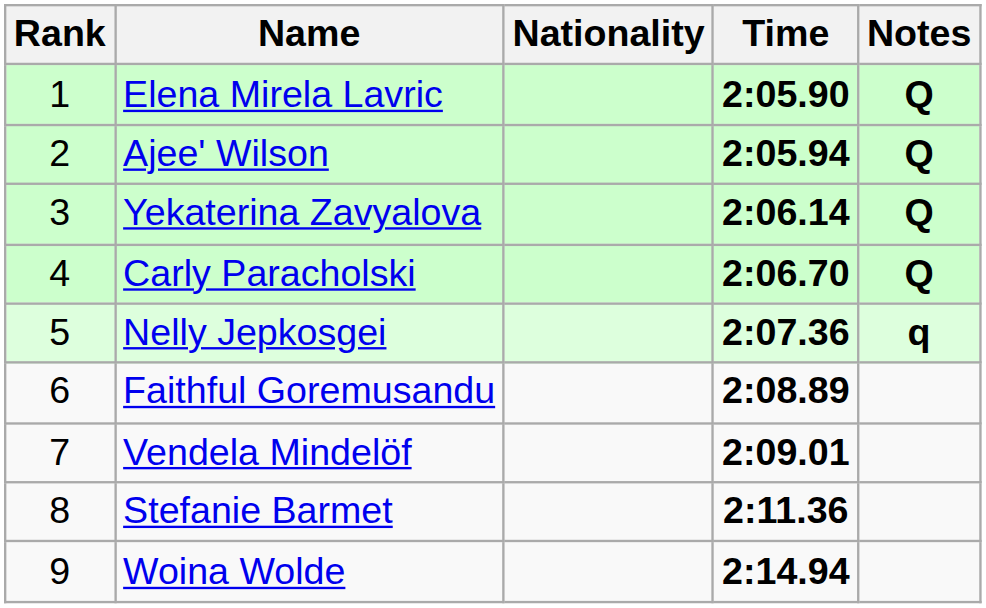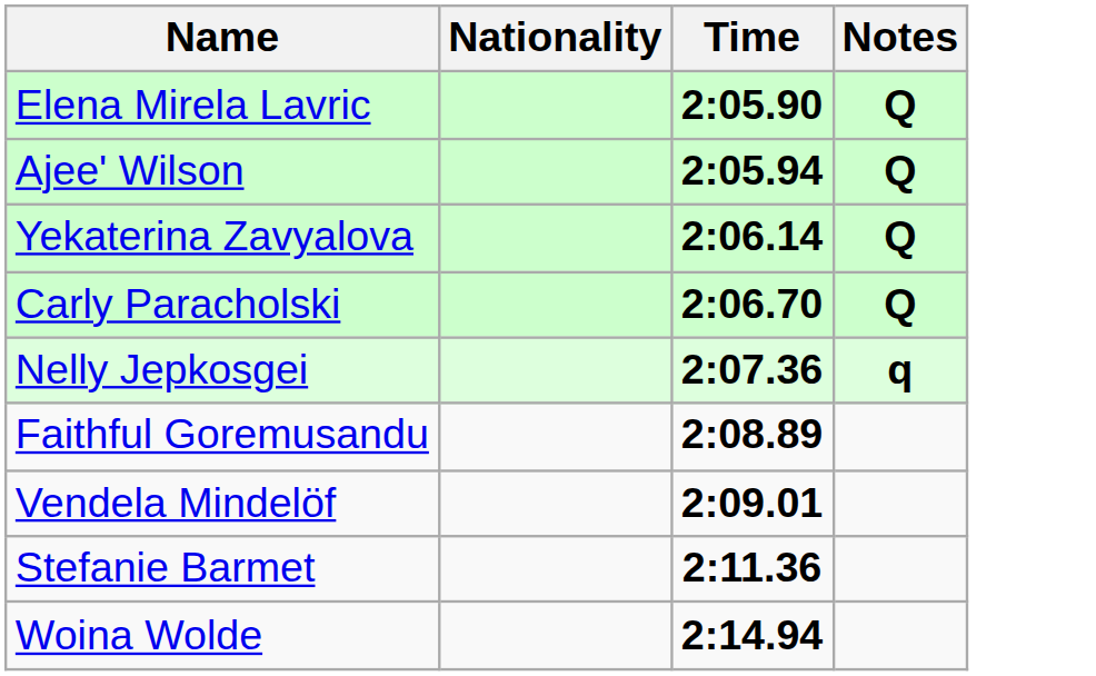 <table class="wikitable sortable" style="text-align:center">
 <tr>
-<th>Rank</th>
 <th>Name</th>
 <th>Nationality</th>
 <th>Time</th>
 <th>Notes</th>
 </tr>
 <tr bgcolor=ccffcc>
-<td>1</td>
 <td align=left><a href='#'>Elena Mirela Lavric</a></td>
 <td align=left></td>
 <td><strong>2:05.90</strong></td>
 <td><strong>Q</strong></td>
 </tr>
 <tr bgcolor=ccffcc>
-<td>2</td>
 <td align=left><a href='#'>Ajee' Wilson</a></td>
 <td align=left></td>
 <td><strong>2:05.94</strong></td>
 <td><strong>Q</strong></td>
 </tr>
 <tr bgcolor=ccffcc>
-<td>3</td>
 <td align=left><a href='#'>Yekaterina Zavyalova</a></td>
 <td align=left></td>
 <td><strong>2:06.14</strong></td>
 <td><strong>Q</strong></td>
 </tr>
 <tr bgcolor=ccffcc>
-<td>4</td>
 <td align=left><a href='#'>Carly Paracholski</a></td>
 <td align=left></td>
 <td><strong>2:06.70</strong></td>
 <td><strong>Q</strong></td>
 </tr>
 <tr bgcolor=ddffdd>
-<td>5</td>
 <td align=left><a href='#'>Nelly Jepkosgei</a></td>
 <td align=left></td>
 <td><strong>2:07.36</strong></td>
 <td><strong>q</strong></td>
 </tr>
 <tr>
-<td>6</td>
 <td align=left><a href='#'>Faithful Goremusandu</a></td>
 <td align=left></td>
 <td><strong>2:08.89</strong></td>
 <td></td>
 </tr>
 <tr>
-<td>7</td>
 <td align=left><a href='#'>Vendela Mindelöf</a></td>
 <td align=left></td>
 <td><strong>2:09.01</strong></td>
 <td></td>
 </tr>
 <tr>
-<td>8</td>
 <td align=left><a href='#'>Stefanie Barmet</a></td>
 <td align=left></td>
 <td><strong>2:11.36</strong></td>
 <td></td>
 </tr>
 <tr>
-<td>9</td>
 <td align=left><a href='#'>Woina Wolde</a></td>
 <td align=left></td>
 <td><strong>2:14.94</strong></td>
 <td></td>
 </tr>
 </table>
